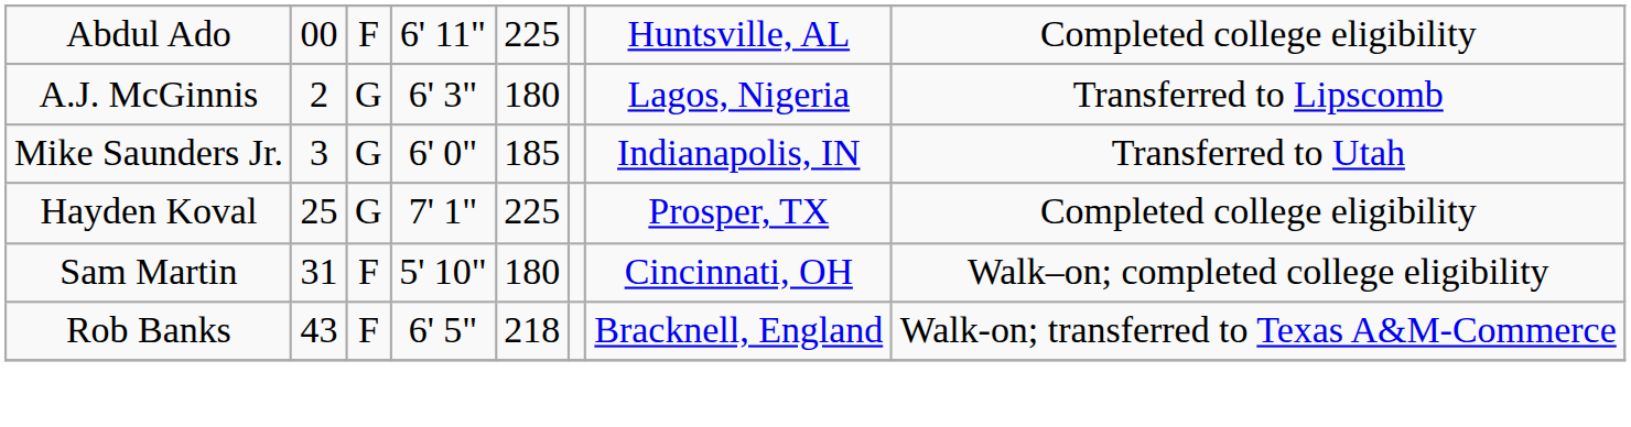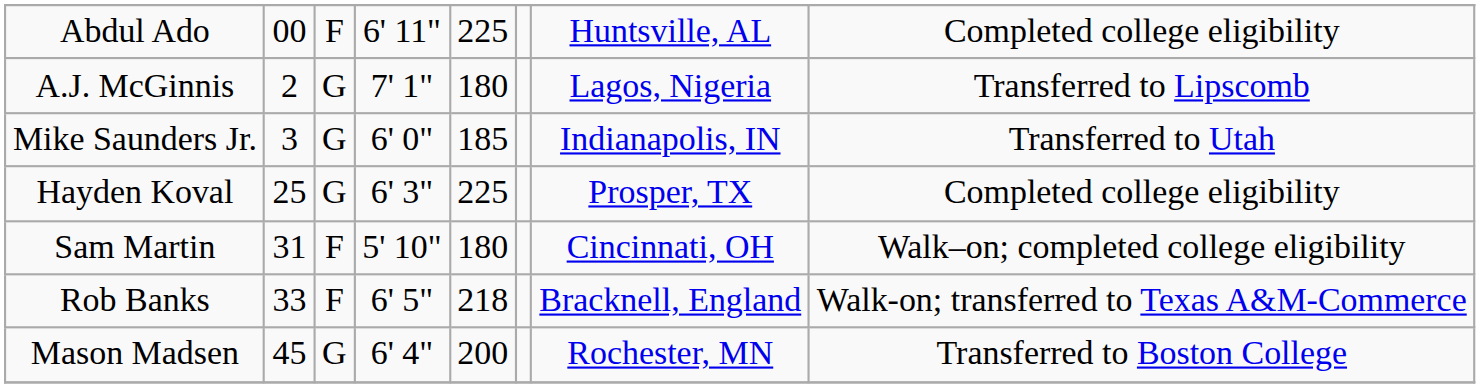 <table class="wikitable sortable" style="text-align: center">
 <tr align=center>
 </tr>
 <tr>
 <td>Abdul Ado</td>
 <td>00</td>
 <td>F</td>
 <td>6' 11"</td>
 <td>225</td>
 <td></td>
 <td><a href='#'>Huntsville, AL</a></td>
 <td>Completed college eligibility</td>
 </tr>
 <tr>
 <td>A.J. McGinnis</td>
 <td>2</td>
 <td>G</td>
-<td>6' 3"</td>
+<td>7' 1"</td>
 <td>180</td>
 <td></td>
 <td><a href='#'>Lagos, Nigeria</a></td>
 <td>Transferred to <a href='#'>Lipscomb</a></td>
 </tr>
 <tr>
 <td>Mike Saunders Jr.</td>
 <td>3</td>
 <td>G</td>
 <td>6' 0"</td>
 <td>185</td>
 <td></td>
 <td><a href='#'>Indianapolis, IN</a></td>
 <td>Transferred to <a href='#'>Utah</a></td>
 </tr>
 <tr>
 <td>Hayden Koval</td>
 <td>25</td>
 <td>G</td>
-<td>7' 1"</td>
+<td>6' 3"</td>
 <td>225</td>
 <td></td>
 <td><a href='#'>Prosper, TX</a></td>
 <td>Completed college eligibility</td>
 </tr>
 <tr>
 <td>Sam Martin</td>
 <td>31</td>
 <td>F</td>
 <td>5' 10"</td>
 <td>180</td>
 <td></td>
 <td><a href='#'>Cincinnati, OH</a></td>
 <td>Walk–on; completed college eligibility</td>
 </tr>
 <tr>
 <td>Rob Banks</td>
-<td>43</td>
+<td>33</td>
 <td>F</td>
 <td>6' 5"</td>
 <td>218</td>
 <td></td>
 <td><a href='#'>Bracknell, England</a></td>
 <td>Walk-on; transferred to <a href='#'>Texas A&M-Commerce</a></td>
 </tr>
 <tr>
+<td>Mason Madsen</td>
+<td>45</td>
+<td>G</td>
+<td>6' 4"</td>
+<td>200</td>
+<td></td>
+<td><a href='#'>Rochester, MN</a></td>
+<td>Transferred to <a href='#'>Boston College</a></td>
+</tr>
+<tr>
 </tr>
 </table>
